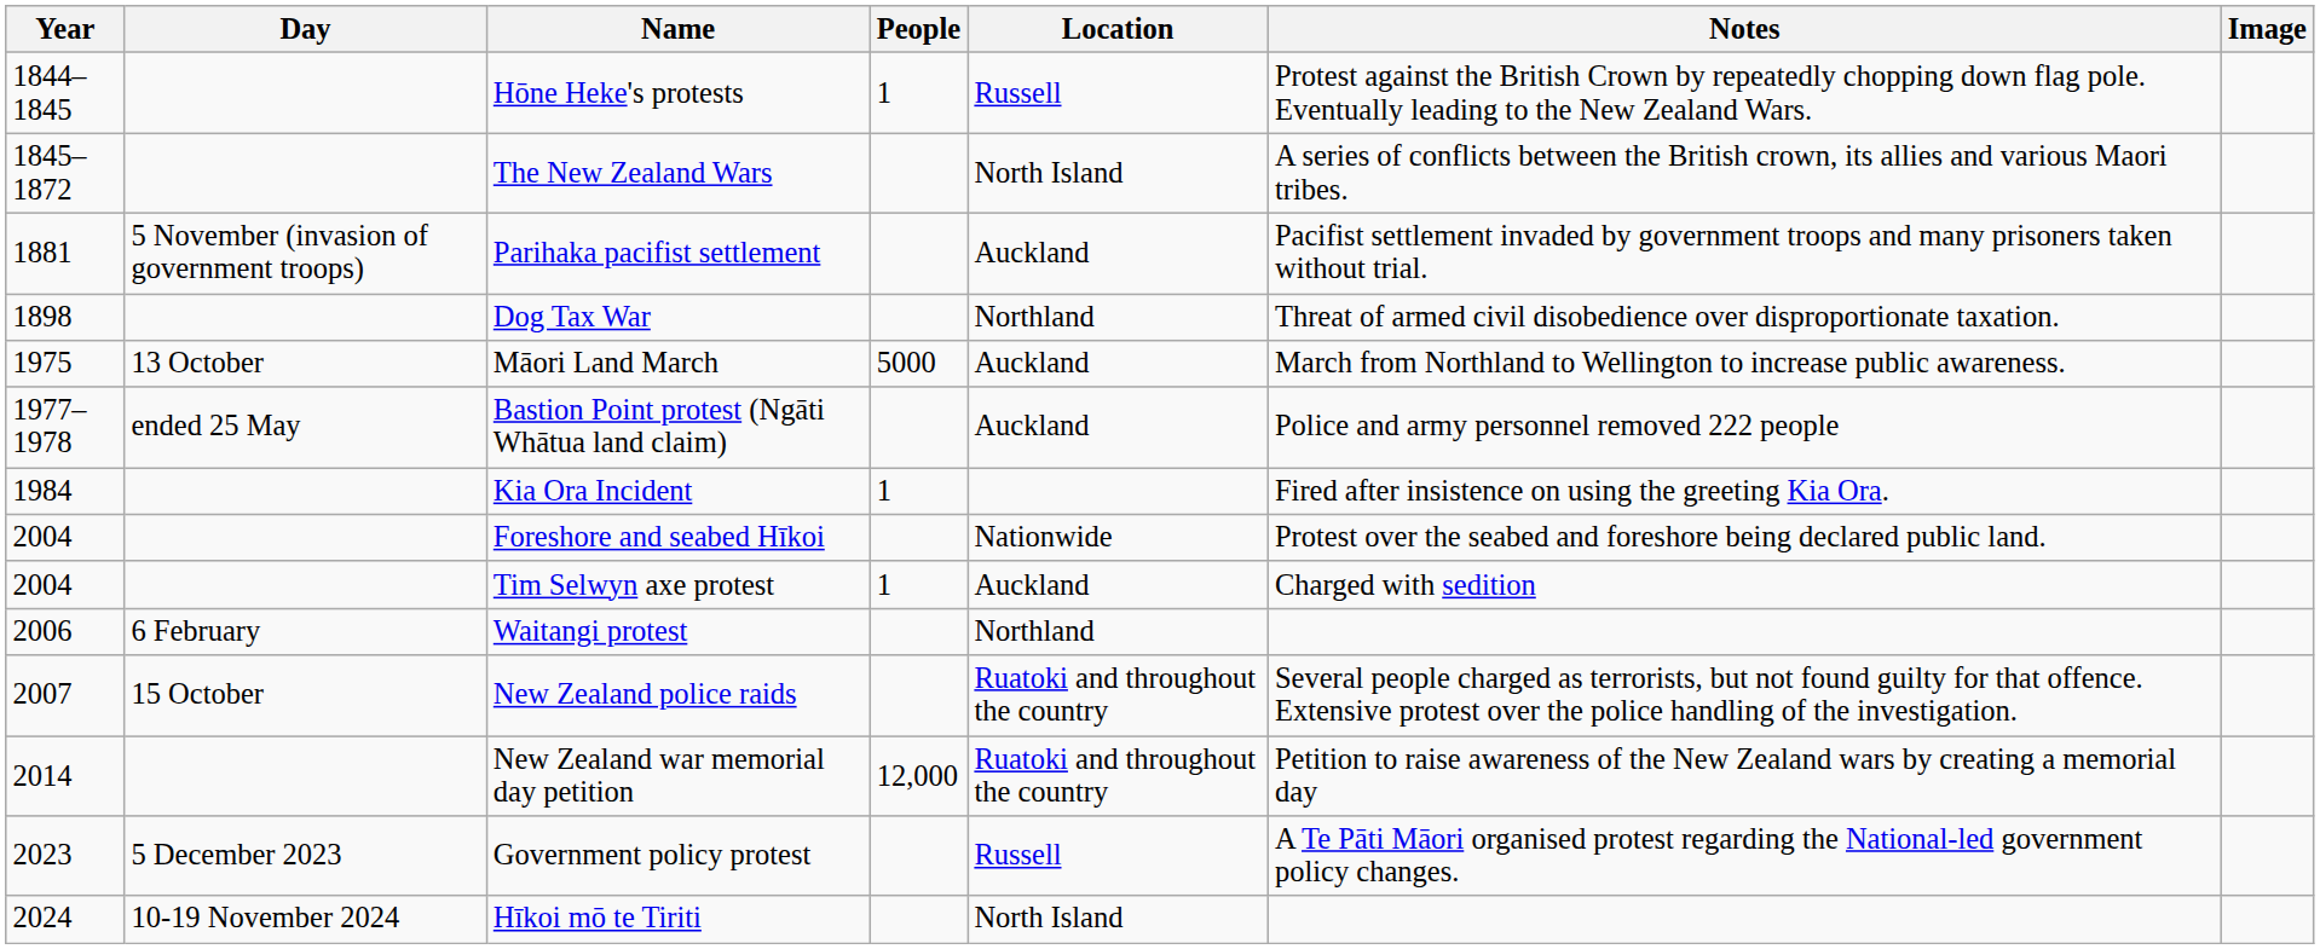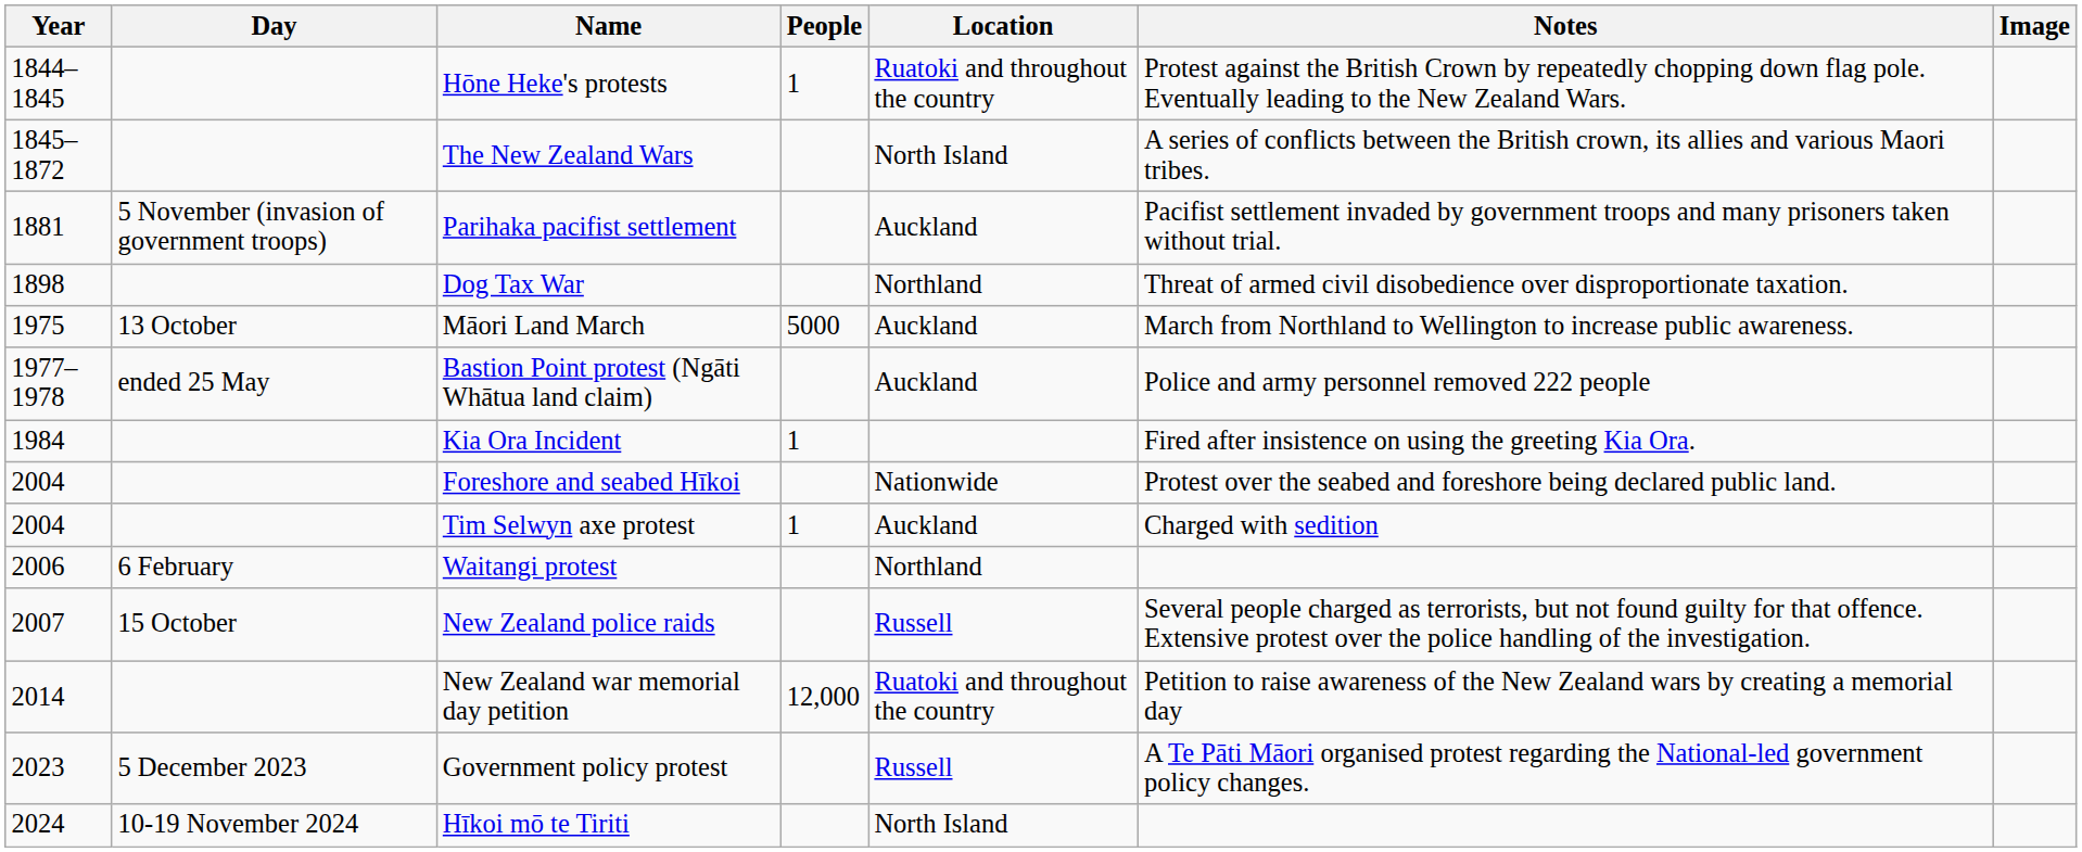 <table class="wikitable sortable">
 <tr>
 <th>Year</th>
 <th>Day</th>
 <th>Name</th>
 <th>People</th>
 <th>Location</th>
 <th>Notes</th>
 <th>Image</th>
 </tr>
 <tr>
 <td>1844–1845</td>
 <td></td>
 <td><a href='#'>Hōne Heke</a>'s protests</td>
 <td>1</td>
-<td><a href='#'>Russell</a></td>
+<td><a href='#'>Ruatoki</a> and throughout the country</td>
 <td>Protest against the British Crown by repeatedly chopping down flag pole. Eventually leading to the New Zealand Wars.</td>
 <td></td>
 </tr>
 <tr>
 <td>1845–1872</td>
 <td></td>
 <td><a href='#'>The New Zealand Wars</a></td>
 <td></td>
 <td>North Island</td>
 <td>A series of conflicts between the British crown, its allies and various Maori tribes.</td>
 <td></td>
 </tr>
 <tr>
 <td>1881</td>
 <td>5 November (invasion of government troops)</td>
 <td><a href='#'>Parihaka pacifist settlement</a></td>
 <td></td>
 <td>Auckland</td>
 <td>Pacifist settlement invaded by government troops and many prisoners taken without trial.</td>
 <td></td>
 </tr>
 <tr>
 <td>1898</td>
 <td></td>
 <td><a href='#'>Dog Tax War</a></td>
 <td></td>
 <td>Northland</td>
 <td>Threat of armed civil disobedience over disproportionate taxation.</td>
 <td></td>
 </tr>
 <tr>
 <td>1975</td>
 <td>13 October</td>
 <td>Māori Land March</td>
 <td>5000</td>
 <td>Auckland</td>
 <td>March from Northland to Wellington to increase public awareness.</td>
 <td></td>
 </tr>
 <tr>
 <td>1977–1978</td>
 <td>ended 25 May</td>
 <td><a href='#'>Bastion Point protest</a> (Ngāti Whātua land claim)</td>
 <td></td>
 <td>Auckland</td>
 <td>Police and army personnel removed 222 people</td>
 <td></td>
 </tr>
 <tr>
 <td>1984</td>
 <td></td>
 <td><a href='#'>Kia Ora Incident</a></td>
 <td>1</td>
 <td></td>
 <td>Fired after insistence on using the greeting <a href='#'>Kia Ora</a>.</td>
 <td></td>
 </tr>
 <tr>
 <td>2004</td>
 <td></td>
 <td><a href='#'>Foreshore and seabed Hīkoi</a></td>
 <td></td>
 <td>Nationwide</td>
 <td>Protest over the seabed and foreshore being declared public land.</td>
 <td></td>
 </tr>
 <tr>
 <td>2004</td>
 <td></td>
 <td><a href='#'>Tim Selwyn</a> axe protest</td>
 <td>1</td>
 <td>Auckland</td>
 <td>Charged with <a href='#'>sedition</a></td>
 <td></td>
 </tr>
 <tr>
 <td>2006</td>
 <td>6 February</td>
 <td><a href='#'>Waitangi protest</a></td>
 <td></td>
 <td>Northland</td>
 <td></td>
 <td></td>
 </tr>
 <tr>
 <td>2007</td>
 <td>15 October</td>
 <td><a href='#'>New Zealand police raids</a></td>
 <td></td>
-<td><a href='#'>Ruatoki</a> and throughout the country</td>
+<td><a href='#'>Russell</a></td>
 <td>Several people charged as terrorists, but not found guilty for that offence. Extensive protest over the police handling of the investigation.</td>
 <td></td>
 </tr>
 <tr>
 <td>2014</td>
 <td></td>
 <td>New Zealand war memorial day petition</td>
 <td>12,000</td>
 <td><a href='#'>Ruatoki</a> and throughout the country</td>
 <td>Petition to raise awareness of the New Zealand wars by creating a memorial day</td>
 <td></td>
 </tr>
 <tr>
 <td>2023</td>
 <td>5 December 2023</td>
 <td>Government policy protest</td>
 <td></td>
 <td><a href='#'>Russell</a></td>
 <td>A <a href='#'>Te Pāti Māori</a> organised protest regarding the <a href='#'>National-led</a> government policy changes.</td>
 <td></td>
 </tr>
 <tr>
 <td>2024</td>
 <td>10-19 November 2024</td>
 <td><a href='#'>Hīkoi mō te Tiriti</a></td>
 <td></td>
 <td>North Island</td>
 <td></td>
 <td></td>
 </tr>
 </table>
